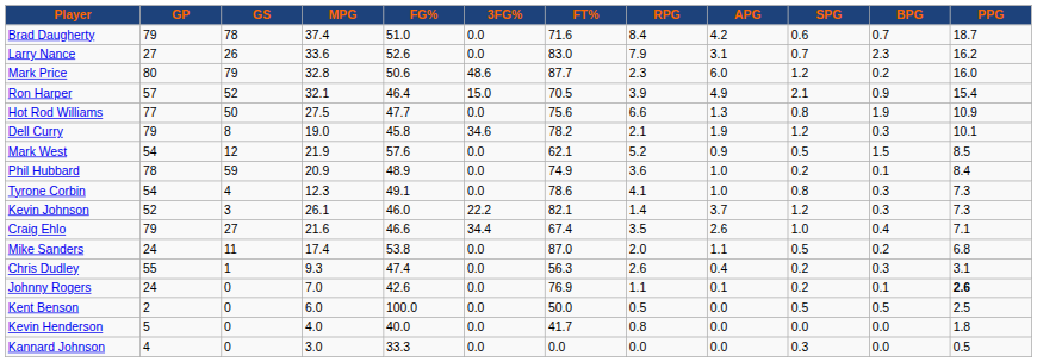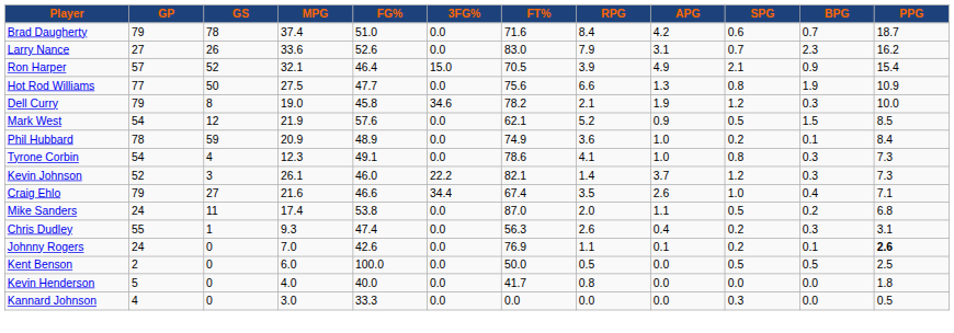 <table class="wikitable sortable" style="font-size: 90%">
 <tr>
 <th style="background:#1d427b; color:#f60" width="10%">Player</th>
 <th style="background:#1d427b; color:#f60" width="6%">GP</th>
 <th style="background:#1d427b; color:#f60" width="6%">GS</th>
 <th style="background:#1d427b; color:#f60" width="6%">MPG</th>
 <th style="background:#1d427b; color:#f60" width="6%">FG%</th>
 <th style="background:#1d427b; color:#f60" width="6%">3FG%</th>
 <th style="background:#1d427b; color:#f60" width="6%">FT%</th>
 <th style="background:#1d427b; color:#f60" width="6%">RPG</th>
 <th style="background:#1d427b; color:#f60" width="6%">APG</th>
 <th style="background:#1d427b; color:#f60" width="6%">SPG</th>
 <th style="background:#1d427b; color:#f60" width="6%">BPG</th>
 <th style="background:#1d427b; color:#f60" width="6%">PPG</th>
 </tr>
 <tr>
 <td><a href='#'>Brad Daugherty</a></td>
 <td>79</td>
 <td>78</td>
 <td>37.4</td>
 <td>51.0</td>
 <td>0.0</td>
 <td>71.6</td>
 <td>8.4</td>
 <td>4.2</td>
 <td>0.6</td>
 <td>0.7</td>
 <td>18.7</td>
 </tr>
 <tr>
 <td><a href='#'>Larry Nance</a></td>
 <td>27</td>
 <td>26</td>
 <td>33.6</td>
 <td>52.6</td>
 <td>0.0</td>
 <td>83.0</td>
 <td>7.9</td>
 <td>3.1</td>
 <td>0.7</td>
 <td>2.3</td>
 <td>16.2</td>
 </tr>
 <tr>
-<td><a href='#'>Mark Price</a></td>
-<td>80</td>
-<td>79</td>
-<td>32.8</td>
-<td>50.6</td>
-<td>48.6</td>
-<td>87.7</td>
-<td>2.3</td>
-<td>6.0</td>
-<td>1.2</td>
-<td>0.2</td>
-<td>16.0</td>
-</tr>
-<tr>
 <td><a href='#'>Ron Harper</a></td>
 <td>57</td>
 <td>52</td>
 <td>32.1</td>
 <td>46.4</td>
 <td>15.0</td>
 <td>70.5</td>
 <td>3.9</td>
 <td>4.9</td>
 <td>2.1</td>
 <td>0.9</td>
 <td>15.4</td>
 </tr>
 <tr>
 <td><a href='#'>Hot Rod Williams</a></td>
 <td>77</td>
 <td>50</td>
 <td>27.5</td>
 <td>47.7</td>
 <td>0.0</td>
 <td>75.6</td>
 <td>6.6</td>
 <td>1.3</td>
 <td>0.8</td>
 <td>1.9</td>
 <td>10.9</td>
 </tr>
 <tr>
 <td><a href='#'>Dell Curry</a></td>
 <td>79</td>
 <td>8</td>
 <td>19.0</td>
 <td>45.8</td>
 <td>34.6</td>
 <td>78.2</td>
 <td>2.1</td>
 <td>1.9</td>
 <td>1.2</td>
 <td>0.3</td>
-<td>10.1</td>
+<td>10.0</td>
 </tr>
 <tr>
 <td><a href='#'>Mark West</a></td>
 <td>54</td>
 <td>12</td>
 <td>21.9</td>
 <td>57.6</td>
 <td>0.0</td>
 <td>62.1</td>
 <td>5.2</td>
 <td>0.9</td>
 <td>0.5</td>
 <td>1.5</td>
 <td>8.5</td>
 </tr>
 <tr>
 <td><a href='#'>Phil Hubbard</a></td>
 <td>78</td>
 <td>59</td>
 <td>20.9</td>
 <td>48.9</td>
 <td>0.0</td>
 <td>74.9</td>
 <td>3.6</td>
 <td>1.0</td>
 <td>0.2</td>
 <td>0.1</td>
 <td>8.4</td>
 </tr>
 <tr>
 <td><a href='#'>Tyrone Corbin</a></td>
 <td>54</td>
 <td>4</td>
 <td>12.3</td>
 <td>49.1</td>
 <td>0.0</td>
 <td>78.6</td>
 <td>4.1</td>
 <td>1.0</td>
 <td>0.8</td>
 <td>0.3</td>
 <td>7.3</td>
 </tr>
 <tr>
 <td><a href='#'>Kevin Johnson</a></td>
 <td>52</td>
 <td>3</td>
 <td>26.1</td>
 <td>46.0</td>
 <td>22.2</td>
 <td>82.1</td>
 <td>1.4</td>
 <td>3.7</td>
 <td>1.2</td>
 <td>0.3</td>
 <td>7.3</td>
 </tr>
 <tr>
 <td><a href='#'>Craig Ehlo</a></td>
 <td>79</td>
 <td>27</td>
 <td>21.6</td>
 <td>46.6</td>
 <td>34.4</td>
 <td>67.4</td>
 <td>3.5</td>
 <td>2.6</td>
 <td>1.0</td>
 <td>0.4</td>
 <td>7.1</td>
 </tr>
 <tr>
 <td><a href='#'>Mike Sanders</a></td>
 <td>24</td>
 <td>11</td>
 <td>17.4</td>
 <td>53.8</td>
 <td>0.0</td>
 <td>87.0</td>
 <td>2.0</td>
 <td>1.1</td>
 <td>0.5</td>
 <td>0.2</td>
 <td>6.8</td>
 </tr>
 <tr>
 <td><a href='#'>Chris Dudley</a></td>
 <td>55</td>
 <td>1</td>
 <td>9.3</td>
 <td>47.4</td>
 <td>0.0</td>
 <td>56.3</td>
 <td>2.6</td>
 <td>0.4</td>
 <td>0.2</td>
 <td>0.3</td>
 <td>3.1</td>
 </tr>
 <tr>
 <td><a href='#'>Johnny Rogers</a></td>
 <td>24</td>
 <td>0</td>
 <td>7.0</td>
 <td>42.6</td>
 <td>0.0</td>
 <td>76.9</td>
 <td>1.1</td>
 <td>0.1</td>
 <td>0.2</td>
 <td>0.1</td>
 <td><strong>2.6</strong></td>
 </tr>
 <tr>
 <td><a href='#'>Kent Benson</a></td>
 <td>2</td>
 <td>0</td>
 <td>6.0</td>
 <td>100.0</td>
 <td>0.0</td>
 <td>50.0</td>
 <td>0.5</td>
 <td>0.0</td>
 <td>0.5</td>
 <td>0.5</td>
 <td>2.5</td>
 </tr>
 <tr>
 <td><a href='#'>Kevin Henderson</a></td>
 <td>5</td>
 <td>0</td>
 <td>4.0</td>
 <td>40.0</td>
 <td>0.0</td>
 <td>41.7</td>
 <td>0.8</td>
 <td>0.0</td>
 <td>0.0</td>
 <td>0.0</td>
 <td>1.8</td>
 </tr>
 <tr>
 <td><a href='#'>Kannard Johnson</a></td>
 <td>4</td>
 <td>0</td>
 <td>3.0</td>
 <td>33.3</td>
 <td>0.0</td>
 <td>0.0</td>
 <td>0.0</td>
 <td>0.0</td>
 <td>0.3</td>
 <td>0.0</td>
 <td>0.5</td>
 </tr>
 </table>
